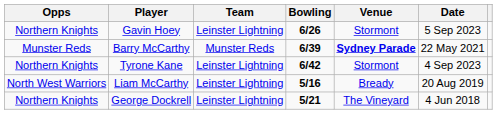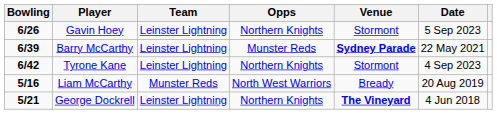 <table class="wikitable" style="text-align:center;">
 <tr>
-<th>Opps</th>
+<th>Bowling</th>
 <th>Player</th>
 <th>Team</th>
-<th>Bowling</th>
+<th>Opps</th>
 <th>Venue</th>
 <th>Date</th>
 <th></th>
 </tr>
 <tr>
-<td><a href='#'>Northern Knights</a></td>
+<td><strong>6/26</strong></td>
 <td><a href='#'>Gavin Hoey</a></td>
 <td><a href='#'>Leinster Lightning</a></td>
-<td><strong>6/26</strong></td>
+<td><a href='#'>Northern Knights</a></td>
 <td><a href='#'>Stormont</a></td>
 <td>5 Sep 2023</td>
 <td></td>
 </tr>
 <tr>
+<td><strong>6/39</strong></td>
+<td><a href='#'>Barry McCarthy</a></td>
+<td><a href='#'>Leinster Lightning</a></td>
 <td><a href='#'>Munster Reds</a></td>
-<td><a href='#'>Barry McCarthy</a></td>
-<td><a href='#'>Munster Reds</a></td>
-<td><strong>6/39</strong></td>
 <td><strong><a href='#'>Sydney Parade</a></strong></td>
 <td>22 May 2021</td>
 <td></td>
 </tr>
 <tr>
-<td><a href='#'>Northern Knights</a></td>
+<td><strong>6/42</strong></td>
 <td><a href='#'>Tyrone Kane</a></td>
 <td><a href='#'>Leinster Lightning</a></td>
-<td><strong>6/42</strong></td>
+<td><a href='#'>Northern Knights</a></td>
 <td><a href='#'>Stormont</a></td>
 <td>4 Sep 2023</td>
 <td></td>
 </tr>
 <tr>
+<td><strong>5/16</strong></td>
+<td><a href='#'>Liam McCarthy</a></td>
+<td><a href='#'>Munster Reds</a></td>
 <td><a href='#'>North West Warriors</a></td>
-<td><a href='#'>Liam McCarthy</a></td>
-<td><a href='#'>Leinster Lightning</a></td>
-<td><strong>5/16</strong></td>
 <td><a href='#'>Bready</a></td>
 <td>20 Aug 2019</td>
 <td></td>
 </tr>
 <tr>
-<td><a href='#'>Northern Knights</a></td>
+<td><strong>5/21</strong></td>
 <td><a href='#'>George Dockrell</a></td>
 <td><a href='#'>Leinster Lightning</a></td>
-<td><strong>5/21</strong></td>
-<td><a href='#'>The Vineyard</a></td>
+<td><a href='#'>Northern Knights</a></td>
+<td><strong><a href='#'>The Vineyard</a></strong></td>
 <td>4 Jun 2018</td>
 <td></td>
 </tr>
 </table>
